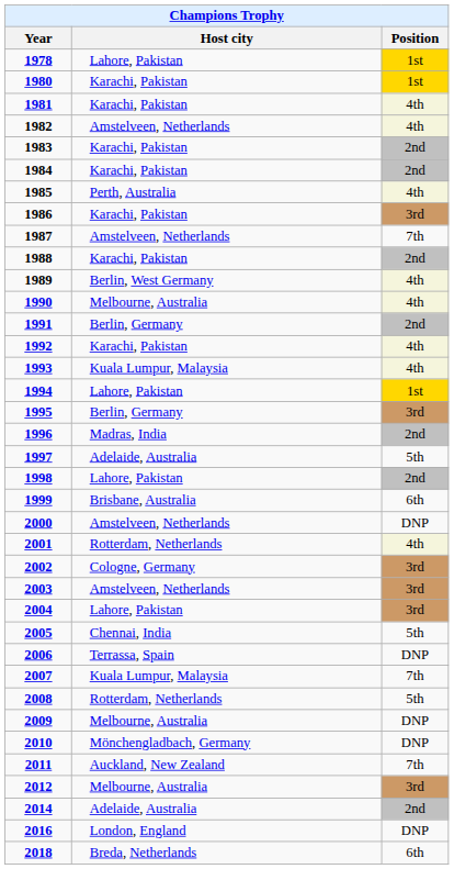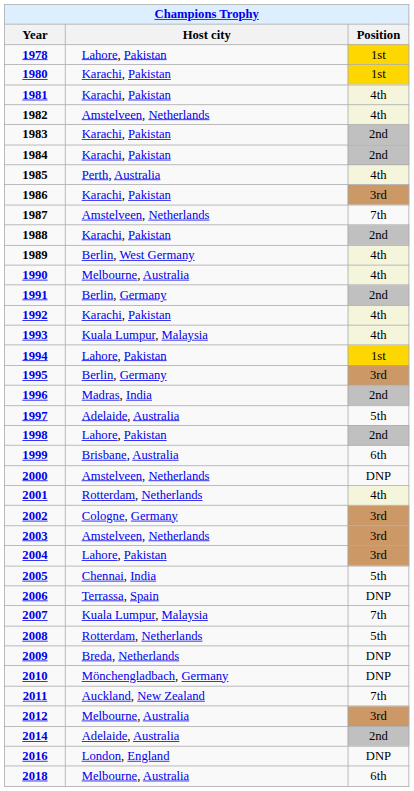 <table class="wikitable" style="text-align: center;">
 <tr>
 <th colspan=3 style="background-color: #ddeeff;"><a href='#'>Champions Trophy</a></th>
 </tr>
 <tr>
 <th style="width: 70px;">Year</th>
 <th style="width: 350px;">Host city</th>
 <th style="width: 70px;">Position</th>
 </tr>
 <tr>
 <td><strong><a href='#'>1978</a></strong></td>
 <td style="text-align: left; padding-left: 20px;"> <a href='#'>Lahore</a>, <a href='#'>Pakistan</a></td>
 <td style="background-color: gold">1st</td>
 </tr>
 <tr>
 <td><strong><a href='#'>1980</a></strong></td>
 <td style="text-align: left; padding-left: 20px;"> <a href='#'>Karachi</a>, <a href='#'>Pakistan</a></td>
 <td style="background-color: gold">1st</td>
 </tr>
 <tr>
 <td><strong><a href='#'>1981</a></strong></td>
 <td style="text-align: left; padding-left: 20px;"> <a href='#'>Karachi</a>, <a href='#'>Pakistan</a></td>
 <td style="background-color: beige">4th</td>
 </tr>
 <tr>
 <td><strong>1982</strong></td>
 <td style="text-align: left; padding-left: 20px;"> <a href='#'>Amstelveen</a>, <a href='#'>Netherlands</a></td>
 <td style="background-color: beige">4th</td>
 </tr>
 <tr>
 <td><strong>1983</strong></td>
 <td style="text-align: left; padding-left: 20px;"> <a href='#'>Karachi</a>, <a href='#'>Pakistan</a></td>
 <td style="background-color: silver">2nd</td>
 </tr>
 <tr>
 <td><strong>1984</strong></td>
 <td style="text-align: left; padding-left: 20px;"> <a href='#'>Karachi</a>, <a href='#'>Pakistan</a></td>
 <td style="background-color: silver">2nd</td>
 </tr>
 <tr>
 <td><strong>1985</strong></td>
 <td style="text-align: left; padding-left: 20px;"> <a href='#'>Perth</a>, <a href='#'>Australia</a></td>
 <td style="background-color: beige">4th</td>
 </tr>
 <tr>
 <td><strong>1986</strong></td>
 <td style="text-align: left; padding-left: 20px;"> <a href='#'>Karachi</a>, <a href='#'>Pakistan</a></td>
 <td style="background-color: #cc9966;">3rd</td>
 </tr>
 <tr>
 <td><strong>1987</strong></td>
 <td style="text-align: left; padding-left: 20px;"> <a href='#'>Amstelveen</a>, <a href='#'>Netherlands</a></td>
 <td>7th</td>
 </tr>
 <tr>
 <td><strong>1988</strong></td>
 <td style="text-align: left; padding-left: 20px;"> <a href='#'>Karachi</a>, <a href='#'>Pakistan</a></td>
 <td style="background-color: silver;">2nd</td>
 </tr>
 <tr>
 <td><strong>1989</strong></td>
 <td style="text-align: left; padding-left: 20px;"> <a href='#'>Berlin</a>, <a href='#'>West Germany</a></td>
 <td style="background-color: beige;">4th</td>
 </tr>
 <tr>
 <td><strong><a href='#'>1990</a></strong></td>
 <td style="text-align: left; padding-left: 20px;"> <a href='#'>Melbourne</a>, <a href='#'>Australia</a></td>
 <td style="background-color: beige;">4th</td>
 </tr>
 <tr>
 <td><strong><a href='#'>1991</a></strong></td>
 <td style="text-align: left; padding-left: 20px;"> <a href='#'>Berlin</a>, <a href='#'>Germany</a></td>
 <td style="background-color: silver">2nd</td>
 </tr>
 <tr>
 <td><strong><a href='#'>1992</a></strong></td>
 <td style="text-align: left; padding-left: 20px;"> <a href='#'>Karachi</a>, <a href='#'>Pakistan</a></td>
 <td style="background-color: beige;">4th</td>
 </tr>
 <tr>
 <td><strong><a href='#'>1993</a></strong></td>
 <td style="text-align: left; padding-left: 20px;"> <a href='#'>Kuala Lumpur</a>, <a href='#'>Malaysia</a></td>
 <td style="background-color: beige;">4th</td>
 </tr>
 <tr>
 <td><strong><a href='#'>1994</a></strong></td>
 <td style="text-align: left; padding-left: 20px;"> <a href='#'>Lahore</a>, <a href='#'>Pakistan</a></td>
 <td style="background-color: gold">1st</td>
 </tr>
 <tr>
 <td><strong><a href='#'>1995</a></strong></td>
 <td style="text-align: left; padding-left: 20px;"> <a href='#'>Berlin</a>, <a href='#'>Germany</a></td>
 <td style="background-color: #cc9966;">3rd</td>
 </tr>
 <tr>
 <td><strong><a href='#'>1996</a></strong></td>
 <td style="text-align: left; padding-left: 20px;"> <a href='#'>Madras</a>, <a href='#'>India</a></td>
 <td style="background-color: silver">2nd</td>
 </tr>
 <tr>
 <td><strong><a href='#'>1997</a></strong></td>
 <td style="text-align: left; padding-left: 20px;"> <a href='#'>Adelaide</a>, <a href='#'>Australia</a></td>
 <td>5th</td>
 </tr>
 <tr>
 <td><strong><a href='#'>1998</a></strong></td>
 <td style="text-align: left; padding-left: 20px;"> <a href='#'>Lahore</a>, <a href='#'>Pakistan</a></td>
 <td style="background-color: silver">2nd</td>
 </tr>
 <tr>
 <td><strong><a href='#'>1999</a></strong></td>
 <td style="text-align: left; padding-left: 20px;"> <a href='#'>Brisbane</a>, <a href='#'>Australia</a></td>
 <td>6th</td>
 </tr>
 <tr>
 <td><strong><a href='#'>2000</a></strong></td>
 <td style="text-align: left; padding-left: 20px;"> <a href='#'>Amstelveen</a>, <a href='#'>Netherlands</a></td>
 <td>DNP</td>
 </tr>
 <tr>
 <td><strong><a href='#'>2001</a></strong></td>
 <td style="text-align: left; padding-left: 20px;"> <a href='#'>Rotterdam</a>, <a href='#'>Netherlands</a></td>
 <td style="background-color: beige;">4th</td>
 </tr>
 <tr>
 <td><strong><a href='#'>2002</a></strong></td>
 <td style="text-align: left; padding-left: 20px;"> <a href='#'>Cologne</a>, <a href='#'>Germany</a></td>
 <td style="background-color: #cc9966;">3rd</td>
 </tr>
 <tr>
 <td><strong><a href='#'>2003</a></strong></td>
 <td style="text-align: left; padding-left: 20px;"> <a href='#'>Amstelveen</a>, <a href='#'>Netherlands</a></td>
 <td style="background-color: #cc9966;">3rd</td>
 </tr>
 <tr>
 <td><strong><a href='#'>2004</a></strong></td>
 <td style="text-align: left; padding-left: 20px;"> <a href='#'>Lahore</a>, <a href='#'>Pakistan</a></td>
 <td style="background-color: #cc9966;">3rd</td>
 </tr>
 <tr>
 <td><strong><a href='#'>2005</a></strong></td>
 <td style="text-align: left; padding-left: 20px;"> <a href='#'>Chennai</a>, <a href='#'>India</a></td>
 <td>5th</td>
 </tr>
 <tr>
 <td><strong><a href='#'>2006</a></strong></td>
 <td style="text-align: left; padding-left: 20px;"> <a href='#'>Terrassa</a>, <a href='#'>Spain</a></td>
 <td>DNP</td>
 </tr>
 <tr>
 <td><strong><a href='#'>2007</a></strong></td>
 <td style="text-align: left; padding-left: 20px;"> <a href='#'>Kuala Lumpur</a>, <a href='#'>Malaysia</a></td>
 <td>7th</td>
 </tr>
 <tr>
 <td><strong><a href='#'>2008</a></strong></td>
 <td style="text-align: left; padding-left: 20px;"> <a href='#'>Rotterdam</a>, <a href='#'>Netherlands</a></td>
 <td>5th</td>
 </tr>
 <tr>
 <td><strong><a href='#'>2009</a></strong></td>
-<td style="text-align: left; padding-left: 20px;"> <a href='#'>Melbourne</a>, <a href='#'>Australia</a></td>
+<td style="text-align: left; padding-left: 20px;"> <a href='#'>Breda</a>, <a href='#'>Netherlands</a></td>
 <td>DNP</td>
 </tr>
 <tr>
 <td><strong><a href='#'>2010</a></strong></td>
 <td style="text-align: left; padding-left: 20px;"> <a href='#'>Mönchengladbach</a>, <a href='#'>Germany</a></td>
 <td>DNP</td>
 </tr>
 <tr>
 <td><strong><a href='#'>2011</a></strong></td>
 <td style="text-align: left; padding-left: 20px;"> <a href='#'>Auckland</a>, <a href='#'>New Zealand</a></td>
 <td>7th</td>
 </tr>
 <tr>
 <td><strong><a href='#'>2012</a></strong></td>
 <td style="text-align: left; padding-left: 20px;"> <a href='#'>Melbourne</a>, <a href='#'>Australia</a></td>
 <td style="background-color: #cc9966;">3rd</td>
 </tr>
 <tr>
 <td><strong><a href='#'>2014</a></strong></td>
 <td style="text-align: left; padding-left: 20px;"> <a href='#'>Adelaide</a>, <a href='#'>Australia</a></td>
 <td style="background-color: silver">2nd</td>
 </tr>
 <tr>
 <td><strong><a href='#'>2016</a></strong></td>
 <td style="text-align: left; padding-left: 20px;"> <a href='#'>London</a>, <a href='#'>England</a></td>
 <td>DNP</td>
 </tr>
 <tr>
 <td><strong><a href='#'>2018</a></strong></td>
-<td style="text-align: left; padding-left: 20px;"> <a href='#'>Breda</a>, <a href='#'>Netherlands</a></td>
+<td style="text-align: left; padding-left: 20px;"> <a href='#'>Melbourne</a>, <a href='#'>Australia</a></td>
 <td>6th</td>
 </tr>
 </table>
